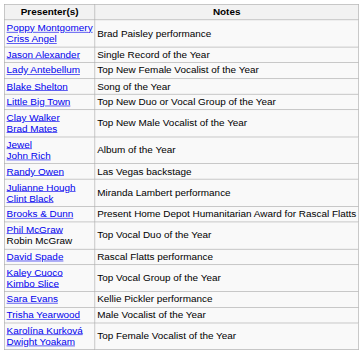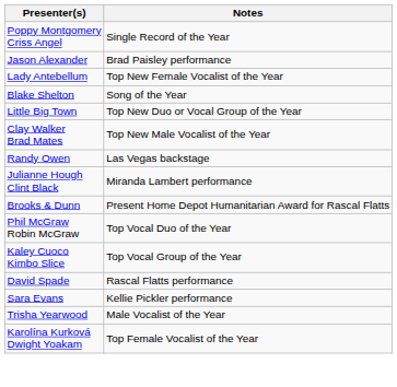 <table class="wikitable">
 <tr>
 <th>Presenter(s)</th>
 <th>Notes</th>
 </tr>
 <tr>
 <td><a href='#'>Poppy Montgomery</a><br><a href='#'>Criss Angel</a></td>
-<td>Brad Paisley performance</td>
+<td>Single Record of the Year</td>
 </tr>
 <tr>
 <td><a href='#'>Jason Alexander</a></td>
-<td>Single Record of the Year</td>
+<td>Brad Paisley performance</td>
 </tr>
 <tr>
 <td><a href='#'>Lady Antebellum</a></td>
 <td>Top New Female Vocalist of the Year</td>
 </tr>
 <tr>
 <td><a href='#'>Blake Shelton</a></td>
 <td>Song of the Year</td>
 </tr>
 <tr>
 <td><a href='#'>Little Big Town</a></td>
 <td>Top New Duo or Vocal Group of the Year</td>
 </tr>
 <tr>
 <td><a href='#'>Clay Walker</a><br><a href='#'>Brad Mates</a></td>
 <td>Top New Male Vocalist of the Year</td>
 </tr>
 <tr>
-<td><a href='#'>Jewel</a><br><a href='#'>John Rich</a></td>
-<td>Album of the Year</td>
-</tr>
-<tr>
 <td><a href='#'>Randy Owen</a></td>
 <td>Las Vegas backstage</td>
 </tr>
 <tr>
 <td><a href='#'>Julianne Hough</a><br><a href='#'>Clint Black</a></td>
 <td>Miranda Lambert performance</td>
 </tr>
 <tr>
 <td><a href='#'>Brooks & Dunn</a></td>
 <td>Present Home Depot Humanitarian Award for Rascal Flatts</td>
 </tr>
 <tr>
 <td><a href='#'>Phil McGraw</a><br>Robin McGraw</td>
 <td>Top Vocal Duo of the Year</td>
 </tr>
 <tr>
+<td><a href='#'>Kaley Cuoco</a><br><a href='#'>Kimbo Slice</a></td>
+<td>Top Vocal Group of the Year</td>
+</tr>
+<tr>
 <td><a href='#'>David Spade</a></td>
 <td>Rascal Flatts performance</td>
-</tr>
-<tr>
-<td><a href='#'>Kaley Cuoco</a><br><a href='#'>Kimbo Slice</a></td>
-<td>Top Vocal Group of the Year</td>
 </tr>
 <tr>
 <td><a href='#'>Sara Evans</a></td>
 <td>Kellie Pickler performance</td>
 </tr>
 <tr>
 <td><a href='#'>Trisha Yearwood</a></td>
 <td>Male Vocalist of the Year</td>
 </tr>
 <tr>
 <td><a href='#'>Karolína Kurková</a><br><a href='#'>Dwight Yoakam</a></td>
 <td>Top Female Vocalist of the Year</td>
 </tr>
 </table>
